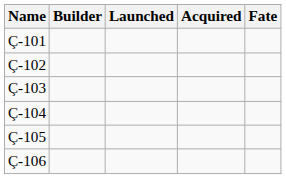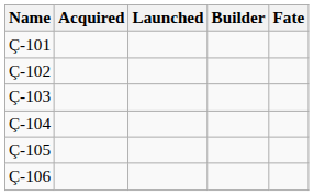 <table class="wikitable">
 <tr>
 <th>Name</th>
+<th>Acquired</th>
+<th>Launched</th>
 <th>Builder</th>
-<th>Launched</th>
-<th>Acquired</th>
 <th>Fate</th>
 </tr>
 <tr>
 <td>Ç-101</td>
 <td></td>
 <td></td>
 <td></td>
 <td></td>
 </tr>
 <tr>
 <td>Ç-102</td>
 <td></td>
 <td></td>
 <td></td>
 <td></td>
 </tr>
 <tr>
 <td>Ç-103</td>
 <td></td>
 <td></td>
 <td></td>
 <td></td>
 </tr>
 <tr>
 <td>Ç-104</td>
 <td></td>
 <td></td>
 <td></td>
 <td></td>
 </tr>
 <tr>
 <td>Ç-105</td>
 <td></td>
 <td></td>
 <td></td>
 <td></td>
 </tr>
 <tr>
 <td>Ç-106</td>
 <td></td>
 <td></td>
 <td></td>
 <td></td>
 </tr>
 </table>
